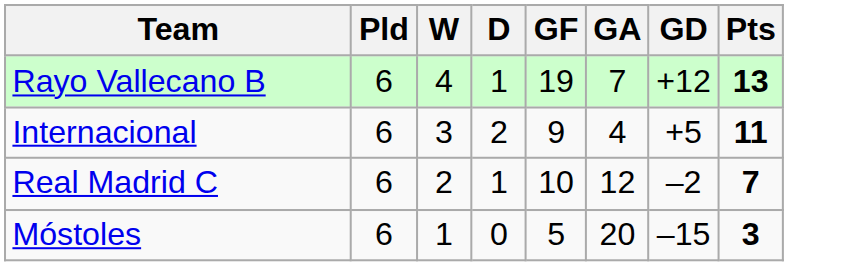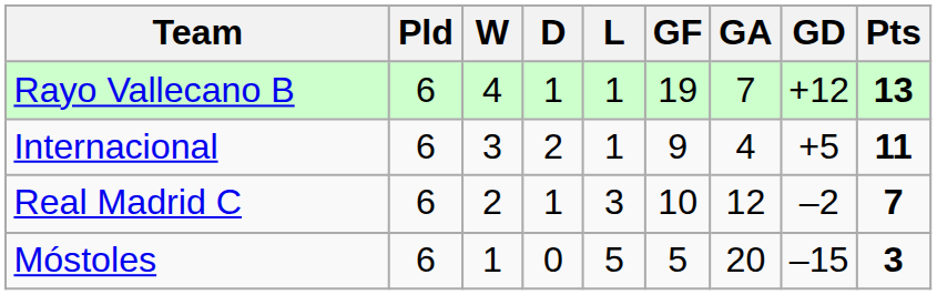 <table class="wikitable" style="text-align: center;">
 <tr>
 <th width=165>Team</th>
 <th width=20>Pld</th>
 <th width=20>W</th>
 <th width=20>D</th>
+<th width=20>L</th>
 <th width=20>GF</th>
 <th width=20>GA</th>
 <th width=20>GD</th>
 <th width=20>Pts</th>
 </tr>
 <tr bgcolor=#ccffcc>
 <td align=left><a href='#'>Rayo Vallecano B</a></td>
 <td>6</td>
 <td>4</td>
+<td>1</td>
 <td>1</td>
 <td>19</td>
 <td>7</td>
 <td>+12</td>
 <td><strong>13</strong></td>
 </tr>
 <tr>
 <td align=left><a href='#'>Internacional</a></td>
 <td>6</td>
 <td>3</td>
 <td>2</td>
+<td>1</td>
 <td>9</td>
 <td>4</td>
 <td>+5</td>
 <td><strong>11</strong></td>
 </tr>
 <tr>
 <td align=left><a href='#'>Real Madrid C</a></td>
 <td>6</td>
 <td>2</td>
 <td>1</td>
+<td>3</td>
 <td>10</td>
 <td>12</td>
 <td>–2</td>
 <td><strong>7</strong></td>
 </tr>
 <tr>
 <td align=left><a href='#'>Móstoles</a></td>
 <td>6</td>
 <td>1</td>
 <td>0</td>
 <td>5</td>
+<td>5</td>
 <td>20</td>
 <td>–15</td>
 <td><strong>3</strong></td>
 </tr>
 </table>
